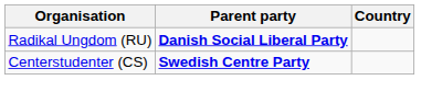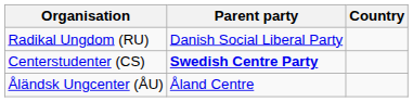 <table class="wikitable">
 <tr>
 <th>Organisation</th>
 <th>Parent party</th>
 <th>Country</th>
 </tr>
 <tr>
 <td><a href='#'>Radikal Ungdom</a> (RU)</td>
-<td><strong><a href='#'>Danish Social Liberal Party</a></strong></td>
+<td><a href='#'>Danish Social Liberal Party</a></td>
 <td></td>
 </tr>
 <tr>
 <td><a href='#'>Centerstudenter</a> (CS)</td>
 <td><strong><a href='#'>Swedish Centre Party</a></strong></td>
 <td></td>
 </tr>
+<tr>
+<td><a href='#'>Åländsk Ungcenter</a> (ÅU)</td>
+<td><a href='#'>Åland Centre</a></td>
+<td></td>
+</tr>
 </table>
